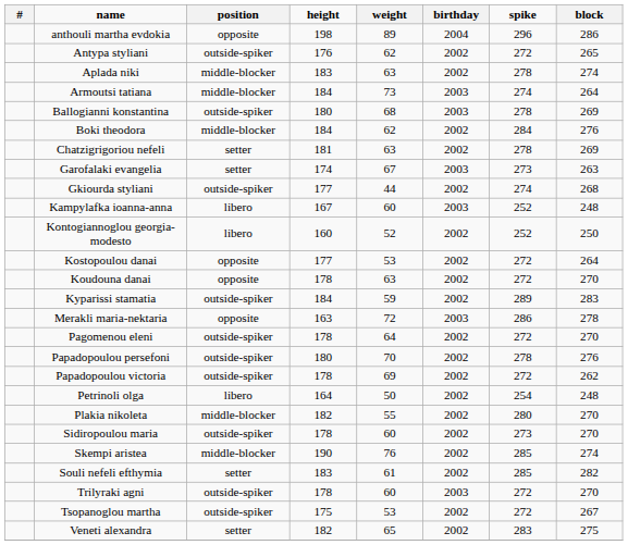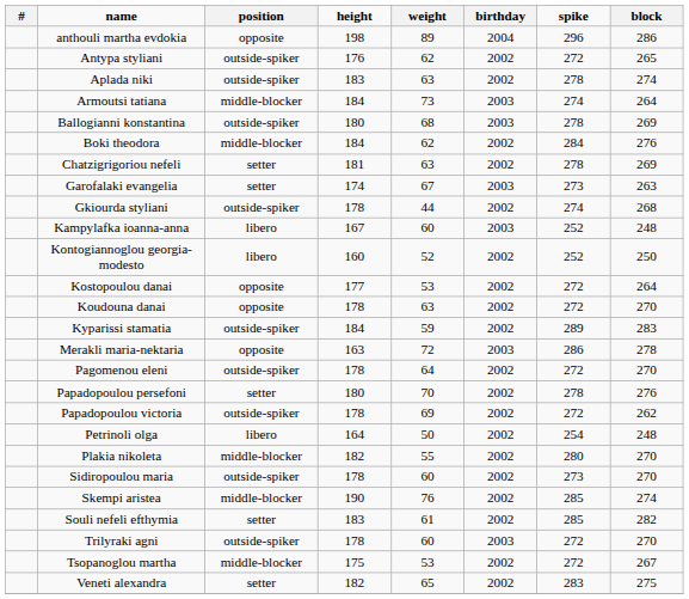 <table Class="wikitable sortable" style="text-align:center;">
 <tr>
 <th Style="width:2em">#</th>
 <td style="width:12em"><strong>name</strong></td>
 <th Style="width:8em"><strong>position</strong></th>
 <td style="width:5em"><strong>height</strong></td>
 <th Style="width:5em"><strong>weight</strong></th>
 <th Style="width:5em"><strong>birthday</strong></th>
 <td style="width:5em"><strong>spike</strong></td>
 <th Style="width:5em"><strong>block</strong></th>
 </tr>
 <tr>
 <td></td>
 <td>anthouli martha evdokia</td>
 <td>opposite</td>
 <td>198</td>
 <td>89</td>
 <td>2004</td>
 <td>296</td>
 <td>286</td>
 </tr>
 <tr>
 <td></td>
 <td>Antypa styliani</td>
 <td>outside-spiker</td>
 <td>176</td>
 <td>62</td>
 <td>2002</td>
 <td>272</td>
 <td>265</td>
 </tr>
 <tr>
 <td></td>
 <td>Aplada niki</td>
-<td>middle-blocker</td>
+<td>outside-spiker</td>
 <td>183</td>
 <td>63</td>
 <td>2002</td>
 <td>278</td>
 <td>274</td>
 </tr>
 <tr>
 <td></td>
 <td>Armoutsi tatiana</td>
 <td>middle-blocker</td>
 <td>184</td>
 <td>73</td>
 <td>2003</td>
 <td>274</td>
 <td>264</td>
 </tr>
 <tr>
 <td></td>
 <td>Ballogianni konstantina</td>
 <td>outside-spiker</td>
 <td>180</td>
 <td>68</td>
 <td>2003</td>
 <td>278</td>
 <td>269</td>
 </tr>
 <tr>
 <td></td>
 <td>Boki theodora</td>
 <td>middle-blocker</td>
 <td>184</td>
 <td>62</td>
 <td>2002</td>
 <td>284</td>
 <td>276</td>
 </tr>
 <tr>
 <td></td>
 <td>Chatzigrigoriou nefeli</td>
 <td>setter</td>
 <td>181</td>
 <td>63</td>
 <td>2002</td>
 <td>278</td>
 <td>269</td>
 </tr>
 <tr>
 <td></td>
 <td>Garofalaki evangelia</td>
 <td>setter</td>
 <td>174</td>
 <td>67</td>
 <td>2003</td>
 <td>273</td>
 <td>263</td>
 </tr>
 <tr>
 <td></td>
 <td>Gkiourda styliani</td>
 <td>outside-spiker</td>
-<td>177</td>
+<td>178</td>
 <td>44</td>
 <td>2002</td>
 <td>274</td>
 <td>268</td>
 </tr>
 <tr>
 <td></td>
 <td>Kampylafka ioanna-anna</td>
 <td>libero</td>
 <td>167</td>
 <td>60</td>
 <td>2003</td>
 <td>252</td>
 <td>248</td>
 </tr>
 <tr>
 <td></td>
 <td>Kontogiannoglou georgia-modesto</td>
 <td>libero</td>
 <td>160</td>
 <td>52</td>
 <td>2002</td>
 <td>252</td>
 <td>250</td>
 </tr>
 <tr>
 <td></td>
 <td>Kostopoulou danai</td>
 <td>opposite</td>
 <td>177</td>
 <td>53</td>
 <td>2002</td>
 <td>272</td>
 <td>264</td>
 </tr>
 <tr>
 <td></td>
 <td>Koudouna danai</td>
 <td>opposite</td>
 <td>178</td>
 <td>63</td>
 <td>2002</td>
 <td>272</td>
 <td>270</td>
 </tr>
 <tr>
 <td></td>
 <td>Kyparissi stamatia</td>
 <td>outside-spiker</td>
 <td>184</td>
 <td>59</td>
 <td>2002</td>
 <td>289</td>
 <td>283</td>
 </tr>
 <tr>
 <td></td>
 <td>Merakli maria-nektaria</td>
 <td>opposite</td>
 <td>163</td>
 <td>72</td>
 <td>2003</td>
 <td>286</td>
 <td>278</td>
 </tr>
 <tr>
 <td></td>
 <td>Pagomenou eleni</td>
 <td>outside-spiker</td>
 <td>178</td>
 <td>64</td>
 <td>2002</td>
 <td>272</td>
 <td>270</td>
 </tr>
 <tr>
 <td></td>
 <td>Papadopoulou persefoni</td>
-<td>outside-spiker</td>
+<td>setter</td>
 <td>180</td>
 <td>70</td>
 <td>2002</td>
 <td>278</td>
 <td>276</td>
 </tr>
 <tr>
 <td></td>
 <td>Papadopoulou victoria</td>
 <td>outside-spiker</td>
 <td>178</td>
 <td>69</td>
 <td>2002</td>
 <td>272</td>
 <td>262</td>
 </tr>
 <tr>
 <td></td>
 <td>Petrinoli olga</td>
 <td>libero</td>
 <td>164</td>
 <td>50</td>
 <td>2002</td>
 <td>254</td>
 <td>248</td>
 </tr>
 <tr>
 <td></td>
 <td>Plakia nikoleta</td>
 <td>middle-blocker</td>
 <td>182</td>
 <td>55</td>
 <td>2002</td>
 <td>280</td>
 <td>270</td>
 </tr>
 <tr>
 <td></td>
 <td>Sidiropoulou maria</td>
 <td>outside-spiker</td>
 <td>178</td>
 <td>60</td>
 <td>2002</td>
 <td>273</td>
 <td>270</td>
 </tr>
 <tr>
 <td></td>
 <td>Skempi aristea</td>
 <td>middle-blocker</td>
 <td>190</td>
 <td>76</td>
 <td>2002</td>
 <td>285</td>
 <td>274</td>
 </tr>
 <tr>
 <td></td>
 <td>Souli nefeli efthymia</td>
 <td>setter</td>
 <td>183</td>
 <td>61</td>
 <td>2002</td>
 <td>285</td>
 <td>282</td>
 </tr>
 <tr>
 <td></td>
 <td>Trilyraki agni</td>
 <td>outside-spiker</td>
 <td>178</td>
 <td>60</td>
 <td>2003</td>
 <td>272</td>
 <td>270</td>
 </tr>
 <tr>
 <td></td>
 <td>Tsopanoglou martha</td>
-<td>outside-spiker</td>
+<td>middle-blocker</td>
 <td>175</td>
 <td>53</td>
 <td>2002</td>
 <td>272</td>
 <td>267</td>
 </tr>
 <tr>
 <td></td>
 <td>Veneti alexandra</td>
 <td>setter</td>
 <td>182</td>
 <td>65</td>
 <td>2002</td>
 <td>283</td>
 <td>275</td>
 </tr>
 <tr>
 </tr>
 </table>
